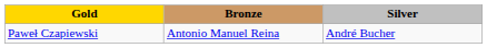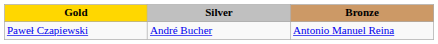 <table class="wikitable" style="text-align:left">
 <tr align="center">
 <td width=200 bgcolor=gold><strong>Gold</strong></td>
+<td width=200 bgcolor=silver><strong>Silver</strong></td>
 <td width=200 bgcolor=CC9966><strong>Bronze</strong></td>
-<td width=200 bgcolor=silver><strong>Silver</strong></td>
 </tr>
 <tr>
 <td><a href='#'>Paweł Czapiewski</a><br><em></em></td>
+<td><a href='#'>André Bucher</a><br><em></em></td>
 <td><a href='#'>Antonio Manuel Reina</a><br><em></em></td>
-<td><a href='#'>André Bucher</a><br><em></em></td>
 </tr>
 </table>
